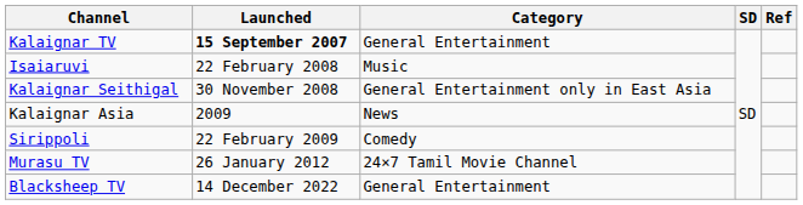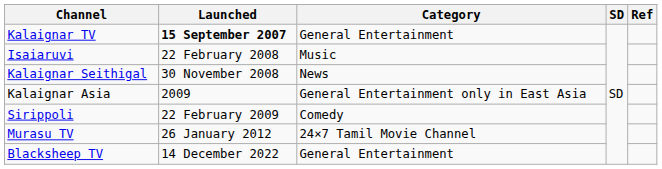 <table class="wikitable" width="55%">
 <tr>
 <th>Channel</th>
 <th>Launched</th>
 <th>Category</th>
 <th>SD</th>
 <th>Ref</th>
 </tr>
 <tr>
 <td><a href='#'>Kalaignar TV</a></td>
 <td><strong>15 September 2007</strong></td>
 <td>General Entertainment</td>
 <td rowspan="7">SD</td>
 <td></td>
 </tr>
 <tr>
 <td><a href='#'>Isaiaruvi</a></td>
 <td>22 February 2008</td>
 <td>Music</td>
 <td></td>
 </tr>
 <tr>
 <td><a href='#'>Kalaignar Seithigal</a></td>
 <td>30 November 2008</td>
-<td>General Entertainment only in East Asia</td>
+<td>News</td>
 <td></td>
 </tr>
 <tr>
 <td>Kalaignar Asia</td>
 <td>2009</td>
-<td>News</td>
+<td>General Entertainment only in East Asia</td>
 <td></td>
 </tr>
 <tr>
 <td><a href='#'>Sirippoli</a></td>
 <td>22 February 2009</td>
 <td>Comedy</td>
 <td></td>
 </tr>
 <tr>
 <td><a href='#'>Murasu TV</a></td>
 <td>26 January 2012</td>
 <td>24×7 Tamil Movie Channel</td>
 <td></td>
 </tr>
 <tr>
 <td><a href='#'>Blacksheep TV</a></td>
 <td>14 December 2022</td>
 <td>General Entertainment</td>
 <td></td>
 </tr>
 </table>
